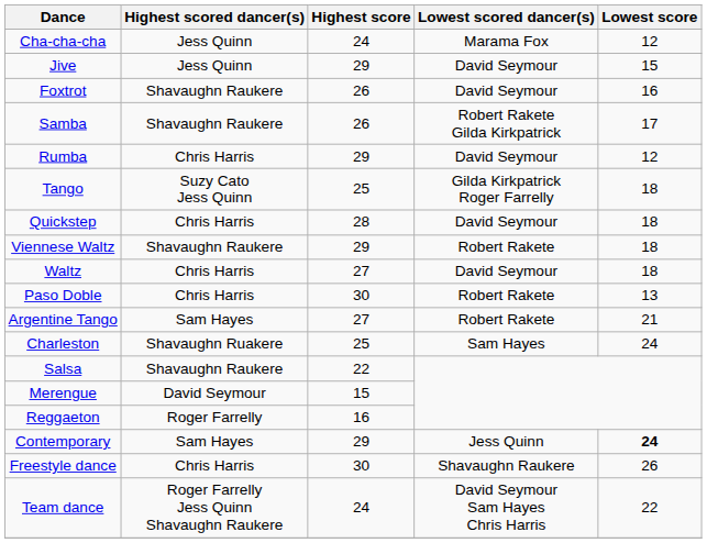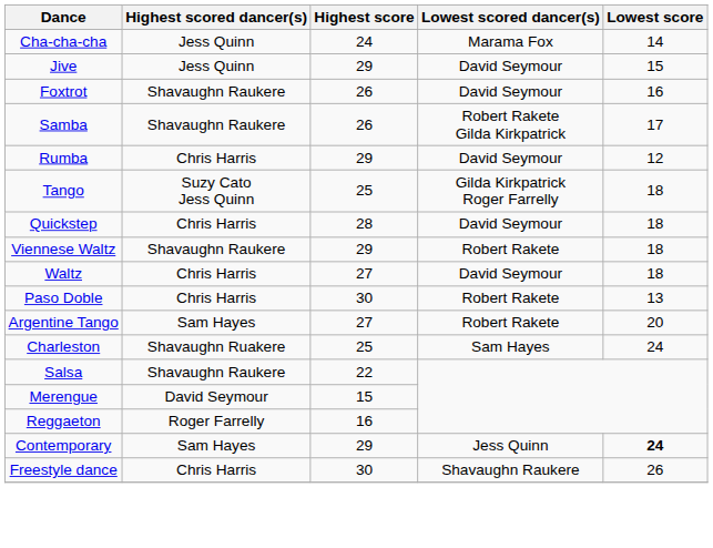 <table class="wikitable sortable" style="text-align:center; white-space:nowrap;  font-size:97%;">
 <tr>
 <th>Dance</th>
 <th class="sortable">Highest scored dancer(s)</th>
 <th>Highest score</th>
 <th class="sortable">Lowest scored dancer(s)</th>
 <th>Lowest score</th>
 </tr>
 <tr>
 <td><a href='#'>Cha-cha-cha</a></td>
 <td>Jess Quinn</td>
 <td>24</td>
 <td>Marama Fox</td>
-<td>12</td>
+<td>14</td>
 </tr>
 <tr>
 <td><a href='#'>Jive</a></td>
 <td>Jess Quinn</td>
 <td>29</td>
 <td>David Seymour</td>
 <td>15</td>
 </tr>
 <tr>
 <td><a href='#'>Foxtrot</a></td>
 <td>Shavaughn Raukere</td>
 <td>26</td>
 <td>David Seymour</td>
 <td>16</td>
 </tr>
 <tr>
 <td><a href='#'>Samba</a></td>
 <td>Shavaughn Raukere</td>
 <td>26</td>
 <td>Robert Rakete<br>Gilda Kirkpatrick</td>
 <td>17</td>
 </tr>
 <tr>
 <td><a href='#'>Rumba</a></td>
 <td>Chris Harris</td>
 <td>29</td>
 <td>David Seymour</td>
 <td>12</td>
 </tr>
 <tr>
 <td><a href='#'>Tango</a></td>
 <td>Suzy Cato<br>Jess Quinn</td>
 <td>25</td>
 <td>Gilda Kirkpatrick<br>Roger Farrelly</td>
 <td>18</td>
 </tr>
 <tr>
 <td><a href='#'>Quickstep</a></td>
 <td>Chris Harris</td>
 <td>28</td>
 <td>David Seymour</td>
 <td>18</td>
 </tr>
 <tr>
 <td><a href='#'>Viennese Waltz</a></td>
 <td>Shavaughn Raukere</td>
 <td>29</td>
 <td>Robert Rakete</td>
 <td>18</td>
 </tr>
 <tr>
 <td><a href='#'>Waltz</a></td>
 <td>Chris Harris</td>
 <td>27</td>
 <td>David Seymour</td>
 <td>18</td>
 </tr>
 <tr>
 <td><a href='#'>Paso Doble</a></td>
 <td>Chris Harris</td>
 <td>30</td>
 <td>Robert Rakete</td>
 <td>13</td>
 </tr>
 <tr>
 <td><a href='#'>Argentine Tango</a></td>
 <td>Sam Hayes</td>
 <td>27</td>
 <td>Robert Rakete</td>
-<td>21</td>
+<td>20</td>
 </tr>
 <tr>
 <td><a href='#'>Charleston</a></td>
 <td>Shavaughn Ruakere</td>
 <td>25</td>
 <td>Sam Hayes</td>
 <td>24</td>
 </tr>
 <tr>
 <td><a href='#'>Salsa</a></td>
 <td>Shavaughn Raukere</td>
 <td>22</td>
 <td colspan="2" rowspan="3"></td>
 </tr>
 <tr>
 <td><a href='#'>Merengue</a></td>
 <td>David Seymour</td>
 <td>15</td>
 </tr>
 <tr>
 <td><a href='#'>Reggaeton</a></td>
 <td>Roger Farrelly</td>
 <td>16</td>
 </tr>
 <tr>
 <td><a href='#'>Contemporary</a></td>
 <td>Sam Hayes</td>
 <td>29</td>
 <td>Jess Quinn</td>
 <td><strong>24</strong></td>
 </tr>
 <tr>
 <td><a href='#'>Freestyle dance</a></td>
 <td>Chris Harris</td>
 <td>30</td>
 <td>Shavaughn Raukere</td>
 <td>26</td>
 </tr>
 <tr>
-<td><a href='#'>Team dance</a></td>
-<td>Roger Farrelly<br>Jess Quinn<br>Shavaughn Raukere</td>
-<td>24</td>
-<td>David Seymour<br>Sam Hayes<br>Chris Harris</td>
-<td>22</td>
-</tr>
-<tr>
 </tr>
 </table>
